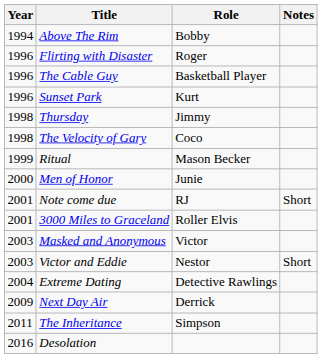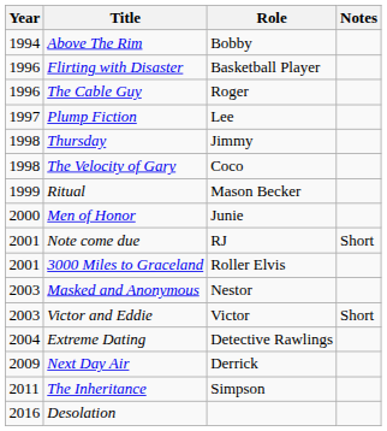 <table class="wikitable">
 <tr>
 <th>Year</th>
 <th>Title</th>
 <th>Role</th>
 <th>Notes</th>
 </tr>
 <tr>
 <td>1994</td>
 <td><em><a href='#'>Above The Rim</a></em></td>
 <td>Bobby</td>
 <td></td>
 </tr>
 <tr>
 <td>1996</td>
 <td><em><a href='#'>Flirting with Disaster</a></em></td>
-<td>Roger</td>
+<td>Basketball Player</td>
 <td></td>
 </tr>
 <tr>
 <td>1996</td>
 <td><em><a href='#'>The Cable Guy</a></em></td>
-<td>Basketball Player</td>
+<td>Roger</td>
 <td></td>
 </tr>
 <tr>
-<td>1996</td>
-<td><em><a href='#'>Sunset Park</a></em></td>
-<td>Kurt</td>
+<td>1997</td>
+<td><em><a href='#'>Plump Fiction</a></em></td>
+<td>Lee</td>
 <td></td>
 </tr>
 <tr>
 <td>1998</td>
 <td><em><a href='#'>Thursday</a></em></td>
 <td>Jimmy</td>
 <td></td>
 </tr>
 <tr>
 <td>1998</td>
 <td><em><a href='#'>The Velocity of Gary</a></em></td>
 <td>Coco</td>
 <td></td>
 </tr>
 <tr>
 <td>1999</td>
 <td><em>Ritual</em></td>
 <td>Mason Becker</td>
 <td></td>
 </tr>
 <tr>
 <td>2000</td>
 <td><em><a href='#'>Men of Honor</a></em></td>
 <td>Junie</td>
 <td></td>
 </tr>
 <tr>
 <td>2001</td>
 <td><em>Note come due</em></td>
 <td>RJ</td>
 <td>Short</td>
 </tr>
 <tr>
 <td>2001</td>
 <td><em><a href='#'>3000 Miles to Graceland</a></em></td>
 <td>Roller Elvis</td>
 <td></td>
 </tr>
 <tr>
 <td>2003</td>
 <td><em><a href='#'>Masked and Anonymous</a></em></td>
-<td>Victor</td>
+<td>Nestor</td>
 <td></td>
 </tr>
 <tr>
 <td>2003</td>
 <td><em>Victor and Eddie</em></td>
-<td>Nestor</td>
+<td>Victor</td>
 <td>Short</td>
 </tr>
 <tr>
 <td>2004</td>
 <td><em>Extreme Dating</em></td>
 <td>Detective Rawlings</td>
 <td></td>
 </tr>
 <tr>
 <td>2009</td>
 <td><em><a href='#'>Next Day Air</a></em></td>
 <td>Derrick</td>
 <td></td>
 </tr>
 <tr>
 <td>2011</td>
 <td><em><a href='#'>The Inheritance</a></em></td>
 <td>Simpson</td>
 <td></td>
 </tr>
 <tr>
 <td>2016</td>
 <td><em>Desolation</em></td>
 <td></td>
 <td></td>
 </tr>
 </table>
